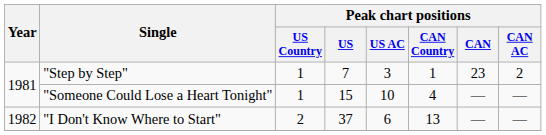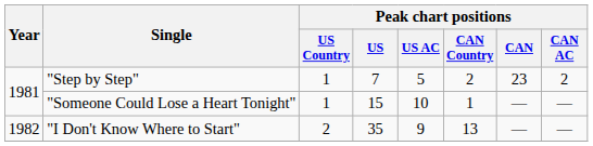 <table class="wikitable" style="text-align:center;">
 <tr>
 <th rowspan="2">Year</th>
 <th rowspan="2">Single</th>
 <th colspan="6">Peak chart positions</th>
 </tr>
 <tr style="font-size:smaller;">
 <th width="40"><a href='#'>US Country</a></th>
 <th width="40"><a href='#'>US</a></th>
 <th width="40"><a href='#'>US AC</a></th>
 <th width="40"><a href='#'>CAN Country</a></th>
 <th width="40"><a href='#'>CAN</a></th>
 <th width="40"><a href='#'>CAN AC</a></th>
 </tr>
 <tr>
 <td rowspan="2">1981</td>
 <td align="left">"Step by Step"</td>
 <td>1</td>
 <td>7</td>
-<td>3</td>
-<td>1</td>
+<td>5</td>
+<td>2</td>
 <td>23</td>
 <td>2</td>
 </tr>
 <tr>
 <td align="left">"Someone Could Lose a Heart Tonight"</td>
 <td>1</td>
 <td>15</td>
 <td>10</td>
-<td>4</td>
+<td>1</td>
 <td>—</td>
 <td>—</td>
 </tr>
 <tr>
 <td>1982</td>
 <td align="left">"I Don't Know Where to Start"</td>
 <td>2</td>
-<td>37</td>
-<td>6</td>
+<td>35</td>
+<td>9</td>
 <td>13</td>
 <td>—</td>
 <td>—</td>
 </tr>
 <tr>
 </tr>
 </table>
